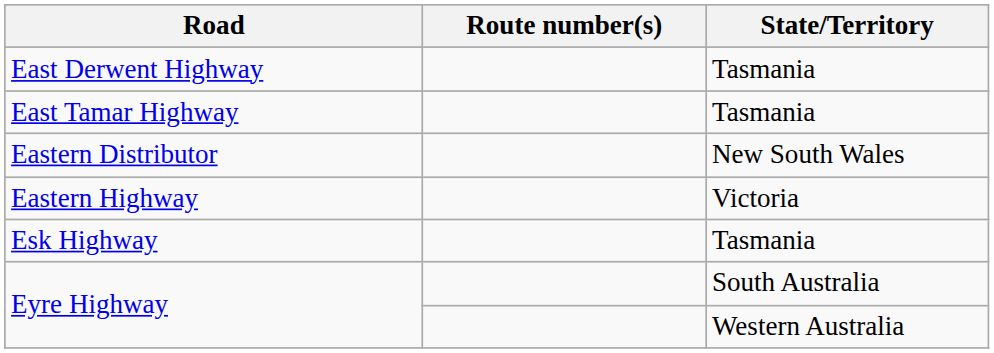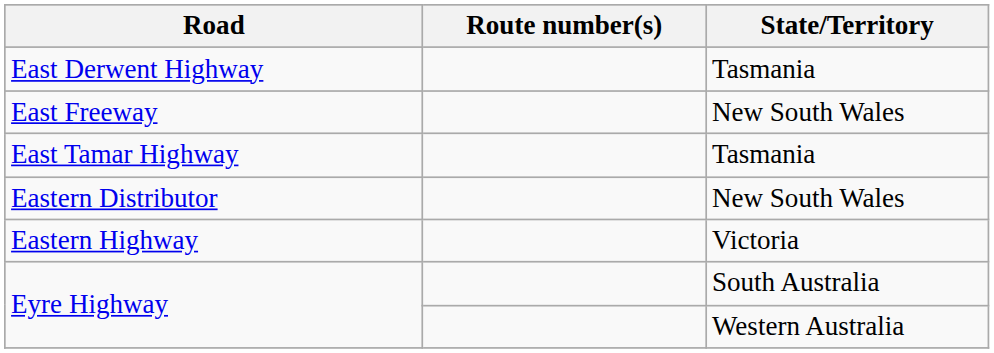 <table class=wikitable>
 <tr>
 <th style="width:15em;">Road</th>
 <th style="width:10em;">Route number(s)</th>
 <th style="width:10em;">State/Territory</th>
 </tr>
 <tr>
 <td><a href='#'>East Derwent Highway</a></td>
 <td></td>
 <td>Tasmania</td>
+</tr>
+<tr>
+<td><a href='#'>East Freeway</a></td>
+<td></td>
+<td>New South Wales</td>
 </tr>
 <tr>
 <td><a href='#'>East Tamar Highway</a></td>
 <td></td>
 <td>Tasmania</td>
 </tr>
 <tr>
 <td><a href='#'>Eastern Distributor</a></td>
 <td></td>
 <td>New South Wales</td>
 </tr>
 <tr>
 <td><a href='#'>Eastern Highway</a></td>
 <td></td>
 <td>Victoria</td>
 </tr>
 <tr>
-<td><a href='#'>Esk Highway</a></td>
-<td></td>
-<td>Tasmania</td>
-</tr>
-<tr>
 <td rowspan="2"><a href='#'>Eyre Highway</a></td>
 <td></td>
 <td>South Australia</td>
 </tr>
 <tr>
 <td></td>
 <td>Western Australia</td>
 </tr>
 </table>
